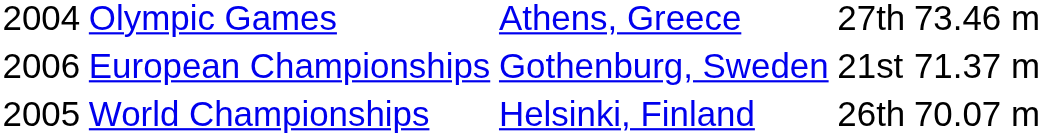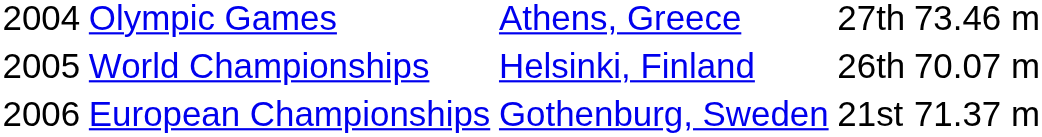 <table>
 <tr>
 <td>2004</td>
 <td><a href='#'>Olympic Games</a></td>
 <td><a href='#'>Athens, Greece</a></td>
 <td>27th</td>
 <td>73.46 m</td>
 </tr>
 <tr>
+<td>2005</td>
+<td><a href='#'>World Championships</a></td>
+<td><a href='#'>Helsinki, Finland</a></td>
+<td>26th</td>
+<td>70.07 m</td>
+</tr>
+<tr>
 <td>2006</td>
 <td><a href='#'>European Championships</a></td>
 <td><a href='#'>Gothenburg, Sweden</a></td>
 <td>21st</td>
 <td>71.37 m</td>
 </tr>
-<tr>
-<td>2005</td>
-<td><a href='#'>World Championships</a></td>
-<td><a href='#'>Helsinki, Finland</a></td>
-<td>26th</td>
-<td>70.07 m</td>
-</tr>
 </table>
